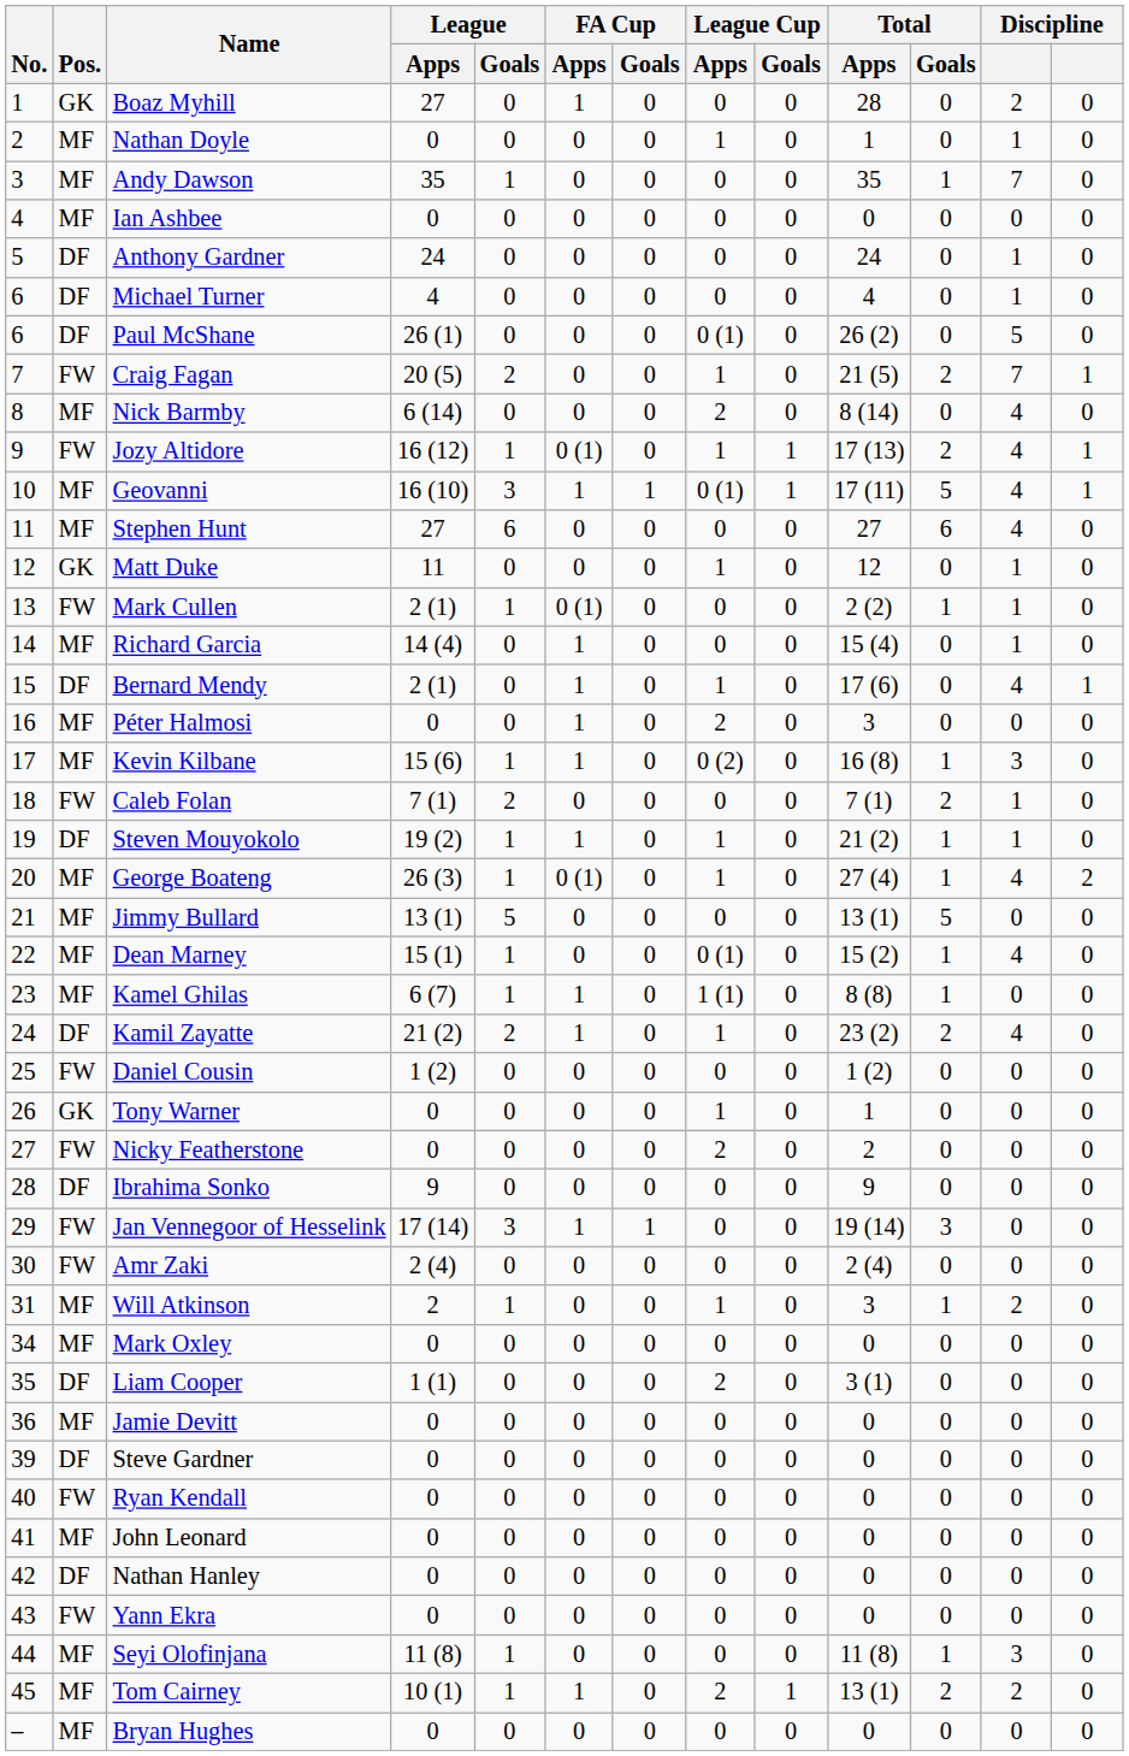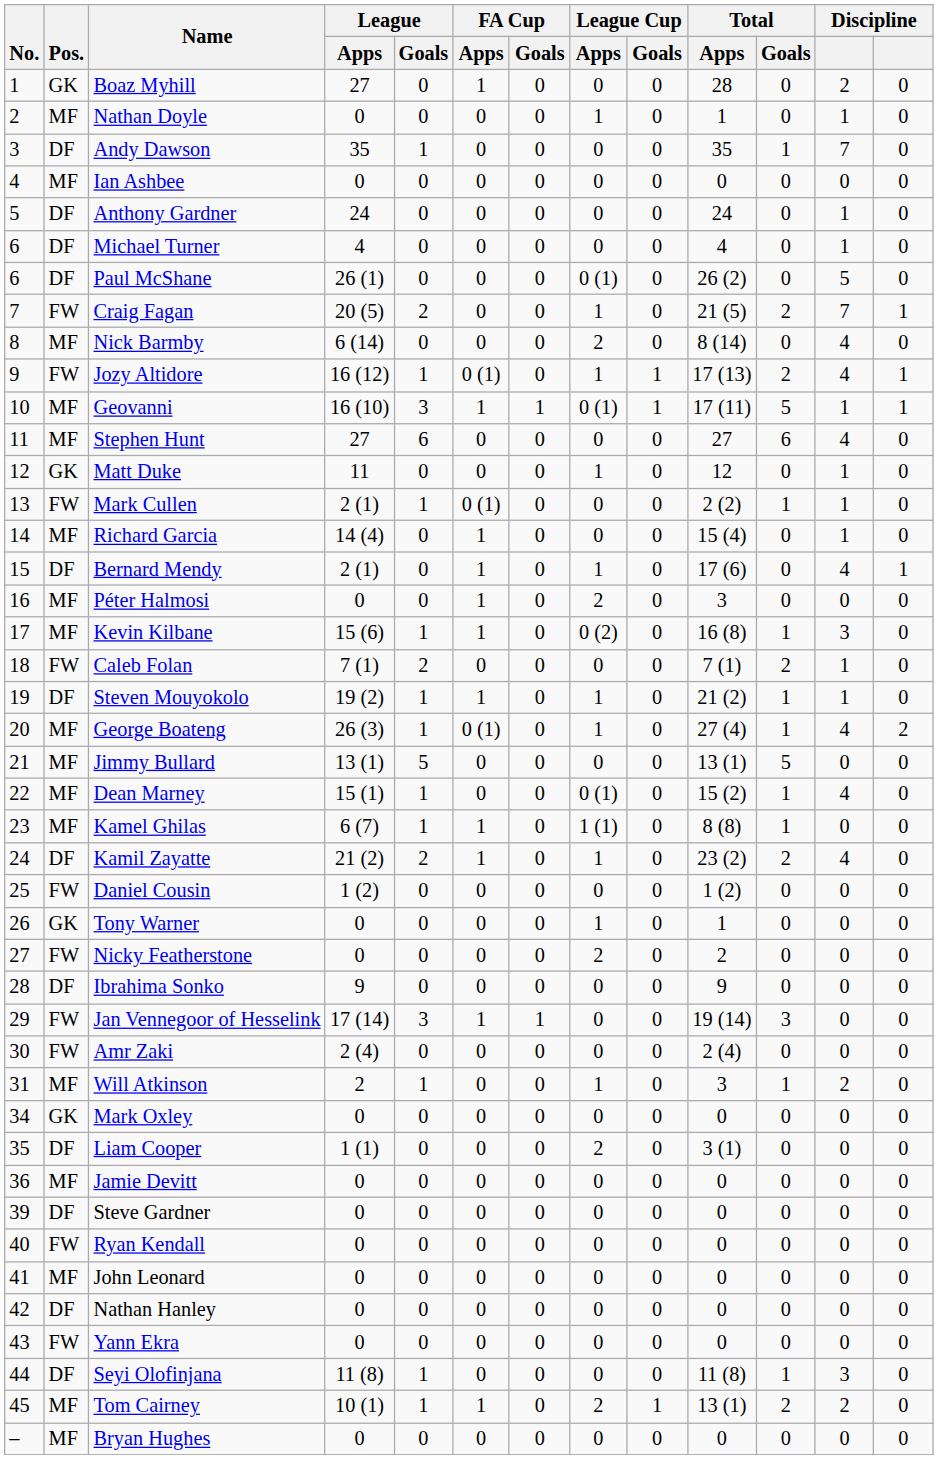 <table class="wikitable" style="text-align:center">
 <tr>
 <th rowspan="2" valign="bottom">No.</th>
 <th rowspan="2" valign="bottom">Pos.</th>
 <th rowspan="2">Name</th>
 <th colspan="2" width="85">League</th>
 <th colspan="2" width="85">FA Cup</th>
 <th colspan="2" width="85">League Cup</th>
 <th colspan="2" width="85">Total</th>
 <th colspan="2" width="85">Discipline</th>
 </tr>
 <tr>
 <th>Apps</th>
 <th>Goals</th>
 <th>Apps</th>
 <th>Goals</th>
 <th>Apps</th>
 <th>Goals</th>
 <th>Apps</th>
 <th>Goals</th>
 <th></th>
 <th></th>
 </tr>
 <tr>
 <td align="left">1</td>
 <td align="left">GK</td>
 <td align="left"><a href='#'>Boaz Myhill</a></td>
 <td>27</td>
 <td>0</td>
 <td>1</td>
 <td>0</td>
 <td>0</td>
 <td>0</td>
 <td>28</td>
 <td>0</td>
 <td>2</td>
 <td>0</td>
 </tr>
 <tr>
 <td align="left">2</td>
 <td align="left">MF</td>
 <td align="left"><a href='#'>Nathan Doyle</a></td>
 <td>0</td>
 <td>0</td>
 <td>0</td>
 <td>0</td>
 <td>1</td>
 <td>0</td>
 <td>1</td>
 <td>0</td>
 <td>1</td>
 <td>0</td>
 </tr>
 <tr>
 <td align="left">3</td>
-<td align="left">MF</td>
+<td align="left">DF</td>
 <td align="left"><a href='#'>Andy Dawson</a></td>
 <td>35</td>
 <td>1</td>
 <td>0</td>
 <td>0</td>
 <td>0</td>
 <td>0</td>
 <td>35</td>
 <td>1</td>
 <td>7</td>
 <td>0</td>
 </tr>
 <tr>
 <td align="left">4</td>
 <td align="left">MF</td>
 <td align="left"><a href='#'>Ian Ashbee</a></td>
 <td>0</td>
 <td>0</td>
 <td>0</td>
 <td>0</td>
 <td>0</td>
 <td>0</td>
 <td>0</td>
 <td>0</td>
 <td>0</td>
 <td>0</td>
 </tr>
 <tr>
 <td align="left">5</td>
 <td align="left">DF</td>
 <td align="left"><a href='#'>Anthony Gardner</a></td>
 <td>24</td>
 <td>0</td>
 <td>0</td>
 <td>0</td>
 <td>0</td>
 <td>0</td>
 <td>24</td>
 <td>0</td>
 <td>1</td>
 <td>0</td>
 </tr>
 <tr>
 <td align="left">6</td>
 <td align="left">DF</td>
 <td align="left"><a href='#'>Michael Turner</a></td>
 <td>4</td>
 <td>0</td>
 <td>0</td>
 <td>0</td>
 <td>0</td>
 <td>0</td>
 <td>4</td>
 <td>0</td>
 <td>1</td>
 <td>0</td>
 </tr>
 <tr>
 <td align="left">6</td>
 <td align="left">DF</td>
 <td align="left"><a href='#'>Paul McShane</a></td>
 <td>26 (1)</td>
 <td>0</td>
 <td>0</td>
 <td>0</td>
 <td>0 (1)</td>
 <td>0</td>
 <td>26 (2)</td>
 <td>0</td>
 <td>5</td>
 <td>0</td>
 </tr>
 <tr>
 <td align="left">7</td>
 <td align="left">FW</td>
 <td align="left"><a href='#'>Craig Fagan</a></td>
 <td>20 (5)</td>
 <td>2</td>
 <td>0</td>
 <td>0</td>
 <td>1</td>
 <td>0</td>
 <td>21 (5)</td>
 <td>2</td>
 <td>7</td>
 <td>1</td>
 </tr>
 <tr>
 <td align="left">8</td>
 <td align="left">MF</td>
 <td align="left"><a href='#'>Nick Barmby</a></td>
 <td>6 (14)</td>
 <td>0</td>
 <td>0</td>
 <td>0</td>
 <td>2</td>
 <td>0</td>
 <td>8 (14)</td>
 <td>0</td>
 <td>4</td>
 <td>0</td>
 </tr>
 <tr>
 <td align="left">9</td>
 <td align="left">FW</td>
 <td align="left"><a href='#'>Jozy Altidore</a></td>
 <td>16 (12)</td>
 <td>1</td>
 <td>0 (1)</td>
 <td>0</td>
 <td>1</td>
 <td>1</td>
 <td>17 (13)</td>
 <td>2</td>
 <td>4</td>
 <td>1</td>
 </tr>
 <tr>
 <td align="left">10</td>
 <td align="left">MF</td>
 <td align="left"><a href='#'>Geovanni</a></td>
 <td>16 (10)</td>
 <td>3</td>
 <td>1</td>
 <td>1</td>
 <td>0 (1)</td>
 <td>1</td>
 <td>17 (11)</td>
 <td>5</td>
-<td>4</td>
+<td>1</td>
 <td>1</td>
 </tr>
 <tr>
 <td align="left">11</td>
 <td align="left">MF</td>
 <td align="left"><a href='#'>Stephen Hunt</a></td>
 <td>27</td>
 <td>6</td>
 <td>0</td>
 <td>0</td>
 <td>0</td>
 <td>0</td>
 <td>27</td>
 <td>6</td>
 <td>4</td>
 <td>0</td>
 </tr>
 <tr>
 <td align="left">12</td>
 <td align="left">GK</td>
 <td align="left"><a href='#'>Matt Duke</a></td>
 <td>11</td>
 <td>0</td>
 <td>0</td>
 <td>0</td>
 <td>1</td>
 <td>0</td>
 <td>12</td>
 <td>0</td>
 <td>1</td>
 <td>0</td>
 </tr>
 <tr>
 <td align="left">13</td>
 <td align="left">FW</td>
 <td align="left"><a href='#'>Mark Cullen</a></td>
 <td>2 (1)</td>
 <td>1</td>
 <td>0 (1)</td>
 <td>0</td>
 <td>0</td>
 <td>0</td>
 <td>2 (2)</td>
 <td>1</td>
 <td>1</td>
 <td>0</td>
 </tr>
 <tr>
 <td align="left">14</td>
 <td align="left">MF</td>
 <td align="left"><a href='#'>Richard Garcia</a></td>
 <td>14 (4)</td>
 <td>0</td>
 <td>1</td>
 <td>0</td>
 <td>0</td>
 <td>0</td>
 <td>15 (4)</td>
 <td>0</td>
 <td>1</td>
 <td>0</td>
 </tr>
 <tr>
 <td align="left">15</td>
 <td align="left">DF</td>
 <td align="left"><a href='#'>Bernard Mendy</a></td>
 <td>2 (1)</td>
 <td>0</td>
 <td>1</td>
 <td>0</td>
 <td>1</td>
 <td>0</td>
 <td>17 (6)</td>
 <td>0</td>
 <td>4</td>
 <td>1</td>
 </tr>
 <tr>
 <td align="left">16</td>
 <td align="left">MF</td>
 <td align="left"><a href='#'>Péter Halmosi</a></td>
 <td>0</td>
 <td>0</td>
 <td>1</td>
 <td>0</td>
 <td>2</td>
 <td>0</td>
 <td>3</td>
 <td>0</td>
 <td>0</td>
 <td>0</td>
 </tr>
 <tr>
 <td align="left">17</td>
 <td align="left">MF</td>
 <td align="left"><a href='#'>Kevin Kilbane</a></td>
 <td>15 (6)</td>
 <td>1</td>
 <td>1</td>
 <td>0</td>
 <td>0 (2)</td>
 <td>0</td>
 <td>16 (8)</td>
 <td>1</td>
 <td>3</td>
 <td>0</td>
 </tr>
 <tr>
 <td align="left">18</td>
 <td align="left">FW</td>
 <td align="left"><a href='#'>Caleb Folan</a></td>
 <td>7 (1)</td>
 <td>2</td>
 <td>0</td>
 <td>0</td>
 <td>0</td>
 <td>0</td>
 <td>7 (1)</td>
 <td>2</td>
 <td>1</td>
 <td>0</td>
 </tr>
 <tr>
 <td align="left">19</td>
 <td align="left">DF</td>
 <td align="left"><a href='#'>Steven Mouyokolo</a></td>
 <td>19 (2)</td>
 <td>1</td>
 <td>1</td>
 <td>0</td>
 <td>1</td>
 <td>0</td>
 <td>21 (2)</td>
 <td>1</td>
 <td>1</td>
 <td>0</td>
 </tr>
 <tr>
 <td align="left">20</td>
 <td align="left">MF</td>
 <td align="left"><a href='#'>George Boateng</a></td>
 <td>26 (3)</td>
 <td>1</td>
 <td>0 (1)</td>
 <td>0</td>
 <td>1</td>
 <td>0</td>
 <td>27 (4)</td>
 <td>1</td>
 <td>4</td>
 <td>2</td>
 </tr>
 <tr>
 <td align="left">21</td>
 <td align="left">MF</td>
 <td align="left"><a href='#'>Jimmy Bullard</a></td>
 <td>13 (1)</td>
 <td>5</td>
 <td>0</td>
 <td>0</td>
 <td>0</td>
 <td>0</td>
 <td>13 (1)</td>
 <td>5</td>
 <td>0</td>
 <td>0</td>
 </tr>
 <tr>
 <td align="left">22</td>
 <td align="left">MF</td>
 <td align="left"><a href='#'>Dean Marney</a></td>
 <td>15 (1)</td>
 <td>1</td>
 <td>0</td>
 <td>0</td>
 <td>0 (1)</td>
 <td>0</td>
 <td>15 (2)</td>
 <td>1</td>
 <td>4</td>
 <td>0</td>
 </tr>
 <tr>
 <td align="left">23</td>
 <td align="left">MF</td>
 <td align="left"><a href='#'>Kamel Ghilas</a></td>
 <td>6 (7)</td>
 <td>1</td>
 <td>1</td>
 <td>0</td>
 <td>1 (1)</td>
 <td>0</td>
 <td>8 (8)</td>
 <td>1</td>
 <td>0</td>
 <td>0</td>
 </tr>
 <tr>
 <td align="left">24</td>
 <td align="left">DF</td>
 <td align="left"><a href='#'>Kamil Zayatte</a></td>
 <td>21 (2)</td>
 <td>2</td>
 <td>1</td>
 <td>0</td>
 <td>1</td>
 <td>0</td>
 <td>23 (2)</td>
 <td>2</td>
 <td>4</td>
 <td>0</td>
 </tr>
 <tr>
 <td align="left">25</td>
 <td align="left">FW</td>
 <td align="left"><a href='#'>Daniel Cousin</a></td>
 <td>1 (2)</td>
 <td>0</td>
 <td>0</td>
 <td>0</td>
 <td>0</td>
 <td>0</td>
 <td>1 (2)</td>
 <td>0</td>
 <td>0</td>
 <td>0</td>
 </tr>
 <tr>
 <td align="left">26</td>
 <td align="left">GK</td>
 <td align="left"><a href='#'>Tony Warner</a></td>
 <td>0</td>
 <td>0</td>
 <td>0</td>
 <td>0</td>
 <td>1</td>
 <td>0</td>
 <td>1</td>
 <td>0</td>
 <td>0</td>
 <td>0</td>
 </tr>
 <tr>
 <td align="left">27</td>
 <td align="left">FW</td>
 <td align="left"><a href='#'>Nicky Featherstone</a></td>
 <td>0</td>
 <td>0</td>
 <td>0</td>
 <td>0</td>
 <td>2</td>
 <td>0</td>
 <td>2</td>
 <td>0</td>
 <td>0</td>
 <td>0</td>
 </tr>
 <tr>
 <td align="left">28</td>
 <td align="left">DF</td>
 <td align="left"><a href='#'>Ibrahima Sonko</a></td>
 <td>9</td>
 <td>0</td>
 <td>0</td>
 <td>0</td>
 <td>0</td>
 <td>0</td>
 <td>9</td>
 <td>0</td>
 <td>0</td>
 <td>0</td>
 </tr>
 <tr>
 <td align="left">29</td>
 <td align="left">FW</td>
 <td align="left"><a href='#'>Jan Vennegoor of Hesselink</a></td>
 <td>17 (14)</td>
 <td>3</td>
 <td>1</td>
 <td>1</td>
 <td>0</td>
 <td>0</td>
 <td>19 (14)</td>
 <td>3</td>
 <td>0</td>
 <td>0</td>
 </tr>
 <tr>
 <td align="left">30</td>
 <td align="left">FW</td>
 <td align="left"><a href='#'>Amr Zaki</a></td>
 <td>2 (4)</td>
 <td>0</td>
 <td>0</td>
 <td>0</td>
 <td>0</td>
 <td>0</td>
 <td>2 (4)</td>
 <td>0</td>
 <td>0</td>
 <td>0</td>
 </tr>
 <tr>
 <td align="left">31</td>
 <td align="left">MF</td>
 <td align="left"><a href='#'>Will Atkinson</a></td>
 <td>2</td>
 <td>1</td>
 <td>0</td>
 <td>0</td>
 <td>1</td>
 <td>0</td>
 <td>3</td>
 <td>1</td>
 <td>2</td>
 <td>0</td>
 </tr>
 <tr>
 <td align="left">34</td>
-<td align="left">MF</td>
+<td align="left">GK</td>
 <td align="left"><a href='#'>Mark Oxley</a></td>
 <td>0</td>
 <td>0</td>
 <td>0</td>
 <td>0</td>
 <td>0</td>
 <td>0</td>
 <td>0</td>
 <td>0</td>
 <td>0</td>
 <td>0</td>
 </tr>
 <tr>
 <td align="left">35</td>
 <td align="left">DF</td>
 <td align="left"><a href='#'>Liam Cooper</a></td>
 <td>1 (1)</td>
 <td>0</td>
 <td>0</td>
 <td>0</td>
 <td>2</td>
 <td>0</td>
 <td>3 (1)</td>
 <td>0</td>
 <td>0</td>
 <td>0</td>
 </tr>
 <tr>
 <td align="left">36</td>
 <td align="left">MF</td>
 <td align="left"><a href='#'>Jamie Devitt</a></td>
 <td>0</td>
 <td>0</td>
 <td>0</td>
 <td>0</td>
 <td>0</td>
 <td>0</td>
 <td>0</td>
 <td>0</td>
 <td>0</td>
 <td>0</td>
 </tr>
 <tr>
 <td align="left">39</td>
 <td align="left">DF</td>
 <td align="left">Steve Gardner</td>
 <td>0</td>
 <td>0</td>
 <td>0</td>
 <td>0</td>
 <td>0</td>
 <td>0</td>
 <td>0</td>
 <td>0</td>
 <td>0</td>
 <td>0</td>
 </tr>
 <tr>
 <td align="left">40</td>
 <td align="left">FW</td>
 <td align="left"><a href='#'>Ryan Kendall</a></td>
 <td>0</td>
 <td>0</td>
 <td>0</td>
 <td>0</td>
 <td>0</td>
 <td>0</td>
 <td>0</td>
 <td>0</td>
 <td>0</td>
 <td>0</td>
 </tr>
 <tr>
 <td align="left">41</td>
 <td align="left">MF</td>
 <td align="left">John Leonard</td>
 <td>0</td>
 <td>0</td>
 <td>0</td>
 <td>0</td>
 <td>0</td>
 <td>0</td>
 <td>0</td>
 <td>0</td>
 <td>0</td>
 <td>0</td>
 </tr>
 <tr>
 <td align="left">42</td>
 <td align="left">DF</td>
 <td align="left">Nathan Hanley</td>
 <td>0</td>
 <td>0</td>
 <td>0</td>
 <td>0</td>
 <td>0</td>
 <td>0</td>
 <td>0</td>
 <td>0</td>
 <td>0</td>
 <td>0</td>
 </tr>
 <tr>
 <td align="left">43</td>
 <td align="left">FW</td>
 <td align="left"><a href='#'>Yann Ekra</a></td>
 <td>0</td>
 <td>0</td>
 <td>0</td>
 <td>0</td>
 <td>0</td>
 <td>0</td>
 <td>0</td>
 <td>0</td>
 <td>0</td>
 <td>0</td>
 </tr>
 <tr>
 <td align="left">44</td>
-<td align="left">MF</td>
+<td align="left">DF</td>
 <td align="left"><a href='#'>Seyi Olofinjana</a></td>
 <td>11 (8)</td>
 <td>1</td>
 <td>0</td>
 <td>0</td>
 <td>0</td>
 <td>0</td>
 <td>11 (8)</td>
 <td>1</td>
 <td>3</td>
 <td>0</td>
 </tr>
 <tr>
 <td align="left">45</td>
 <td align="left">MF</td>
 <td align="left"><a href='#'>Tom Cairney</a></td>
 <td>10 (1)</td>
 <td>1</td>
 <td>1</td>
 <td>0</td>
 <td>2</td>
 <td>1</td>
 <td>13 (1)</td>
 <td>2</td>
 <td>2</td>
 <td>0</td>
 </tr>
 <tr>
 <td align="left">–</td>
 <td align="left">MF</td>
 <td align="left"><a href='#'>Bryan Hughes</a></td>
 <td>0</td>
 <td>0</td>
 <td>0</td>
 <td>0</td>
 <td>0</td>
 <td>0</td>
 <td>0</td>
 <td>0</td>
 <td>0</td>
 <td>0</td>
 </tr>
 <tr>
 </tr>
 </table>
